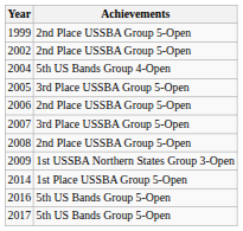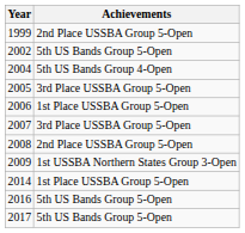 <table class="wikitable">
 <tr>
 <th>Year</th>
 <th>Achievements</th>
 </tr>
 <tr>
 <td>1999</td>
 <td>2nd Place USSBA Group 5-Open</td>
 </tr>
 <tr>
 <td>2002</td>
-<td>2nd Place USSBA Group 5-Open</td>
+<td>5th US Bands Group 5-Open</td>
 </tr>
 <tr>
 <td>2004</td>
 <td>5th US Bands Group 4-Open</td>
 </tr>
 <tr>
 <td>2005</td>
 <td>3rd Place USSBA Group 5-Open</td>
 </tr>
 <tr>
 <td>2006</td>
-<td>2nd Place USSBA Group 5-Open</td>
+<td>1st Place USSBA Group 5-Open</td>
 </tr>
 <tr>
 <td>2007</td>
 <td>3rd Place USSBA Group 5-Open</td>
 </tr>
 <tr>
 <td>2008</td>
 <td>2nd Place USSBA Group 5-Open</td>
 </tr>
 <tr>
 <td>2009</td>
 <td>1st USSBA Northern States Group 3-Open</td>
 </tr>
 <tr>
 <td>2014</td>
 <td>1st Place USSBA Group 5-Open</td>
 </tr>
 <tr>
 <td>2016</td>
 <td>5th US Bands Group 5-Open</td>
 </tr>
 <tr>
 <td>2017</td>
 <td>5th US Bands Group 5-Open</td>
 </tr>
 </table>
